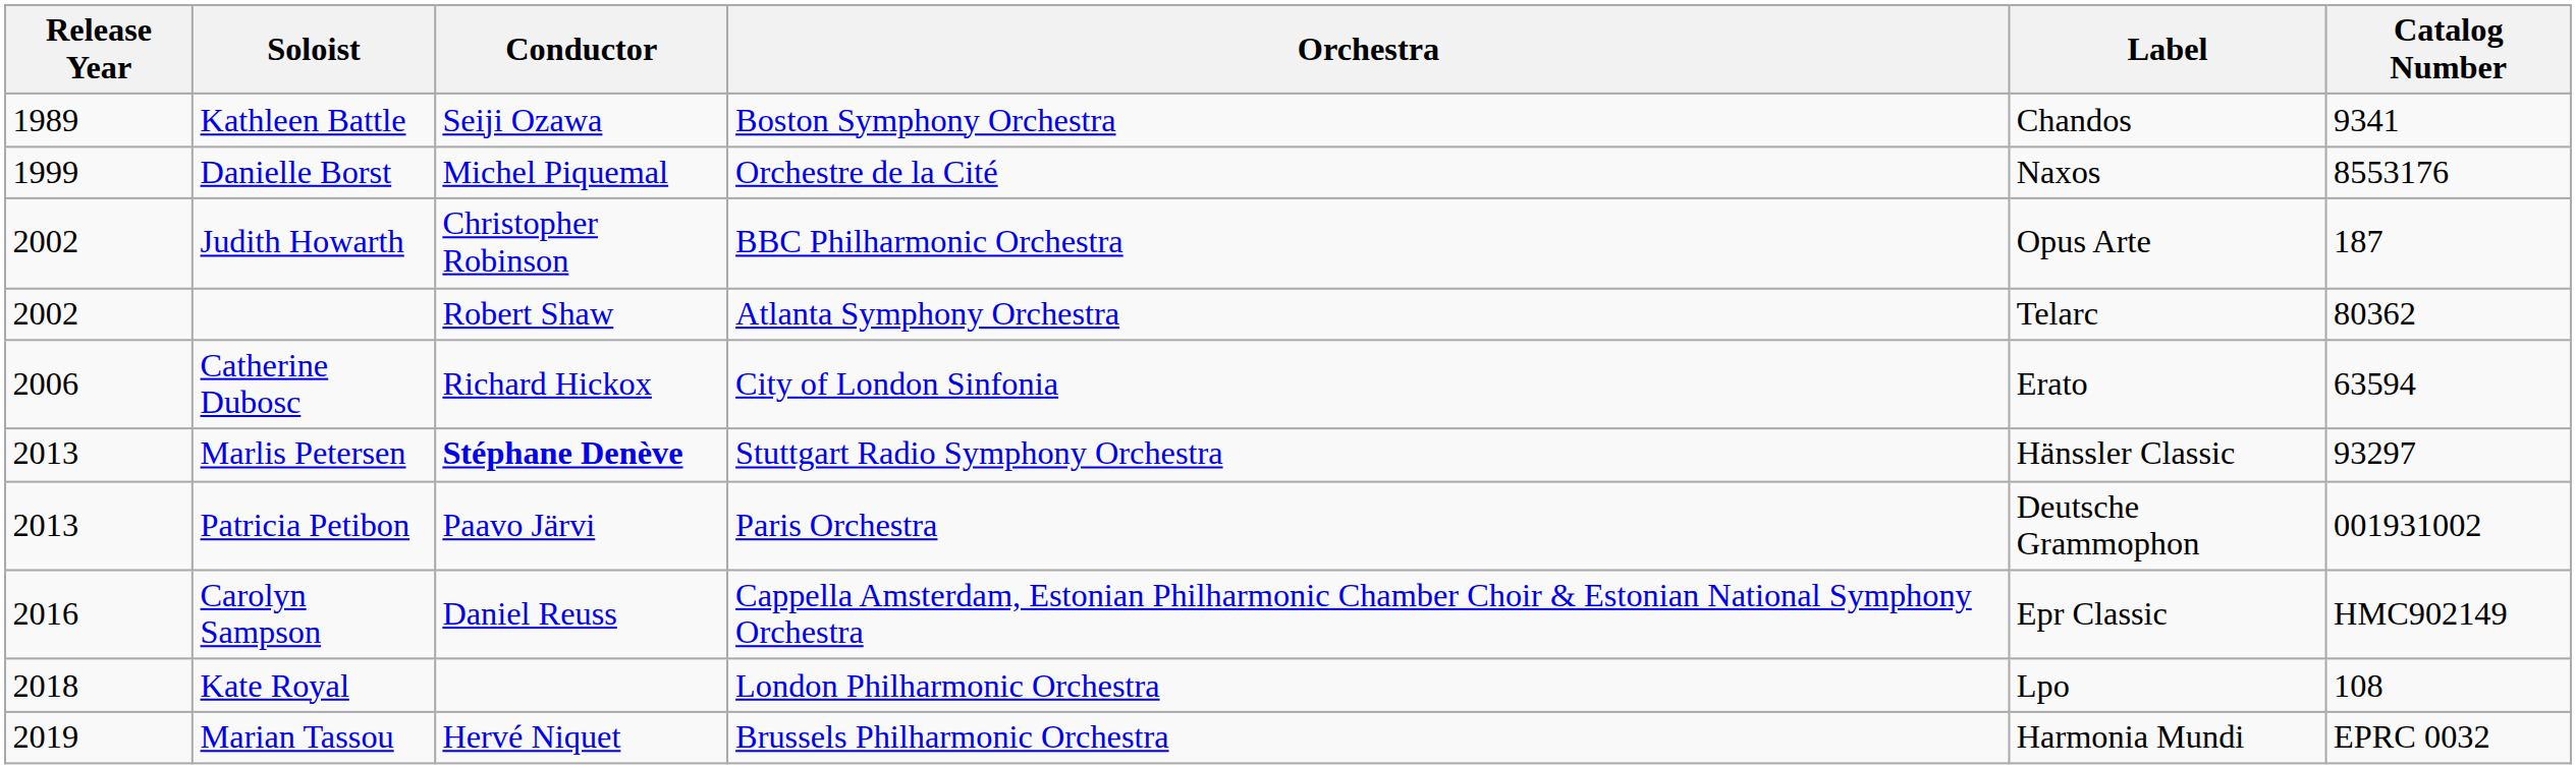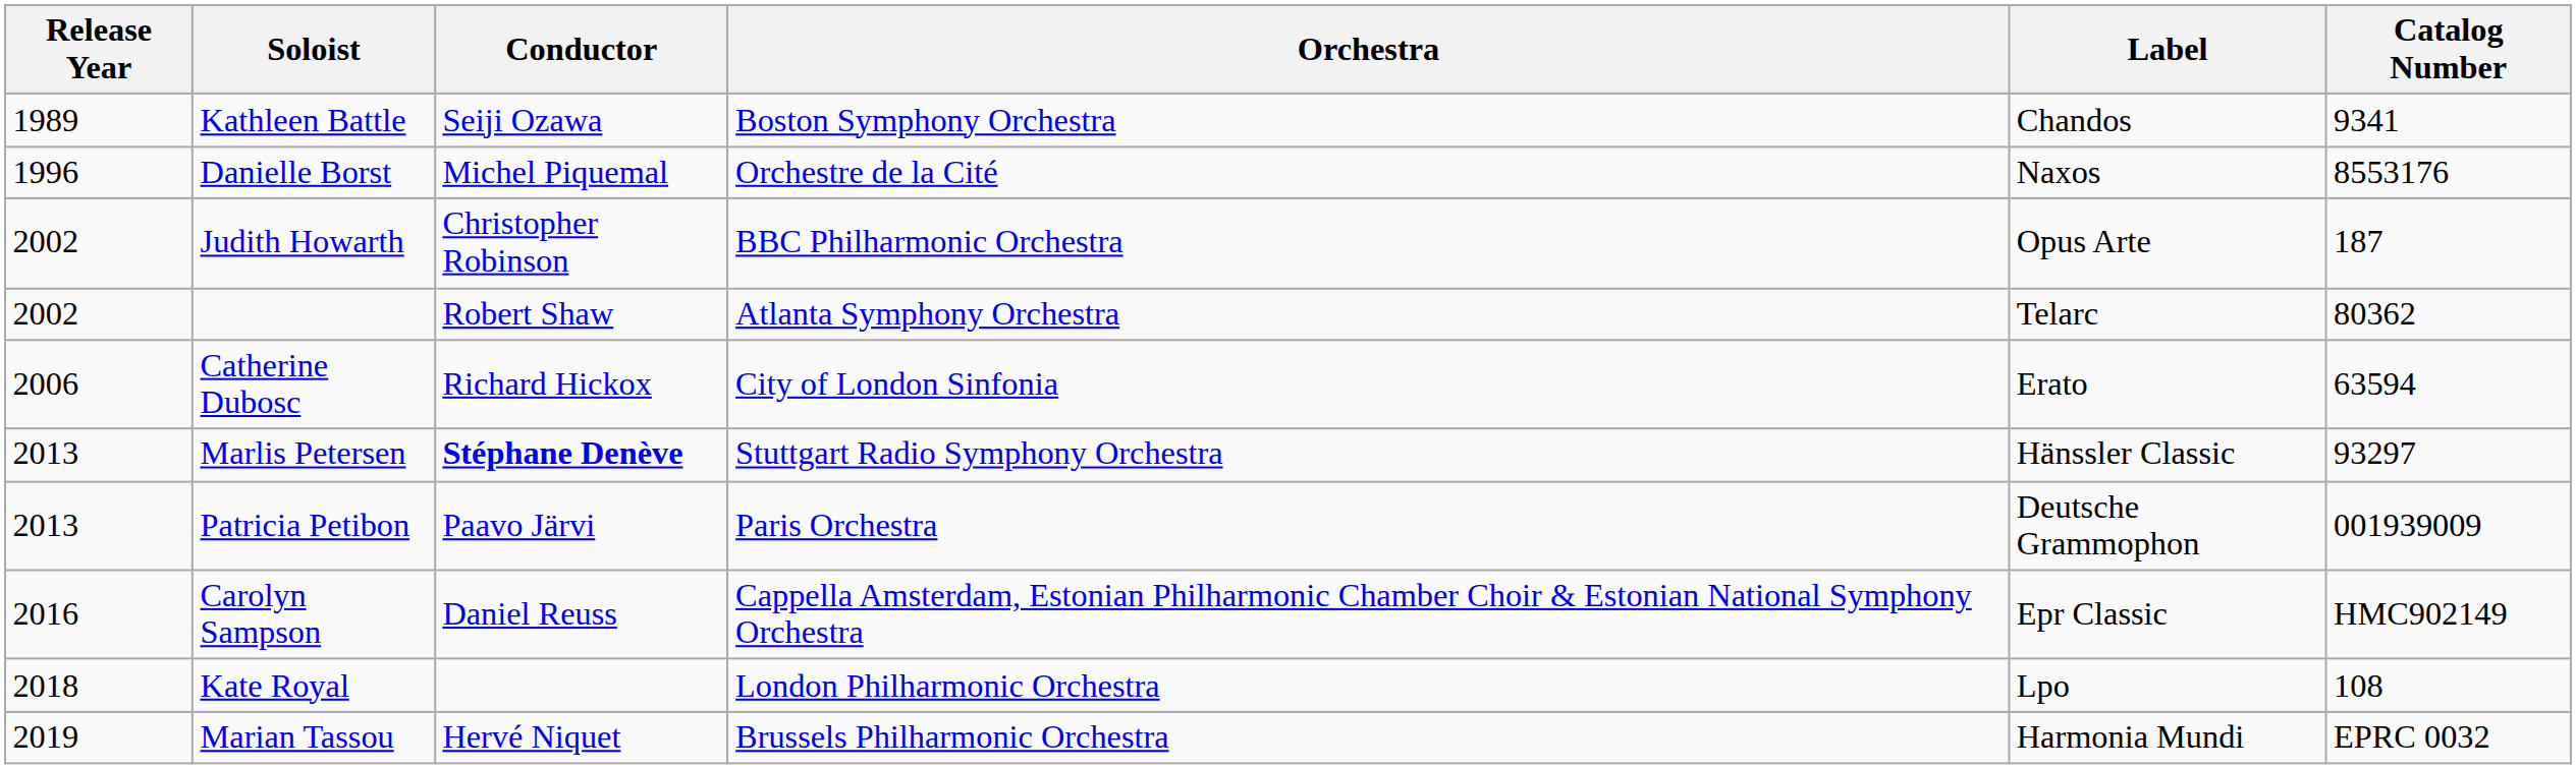 <table class="wikitable">
 <tr>
 <th>Release Year</th>
 <th>Soloist</th>
 <th>Conductor</th>
 <th>Orchestra</th>
 <th>Label</th>
 <th>Catalog Number</th>
 </tr>
 <tr>
 <td>1989</td>
 <td><a href='#'>Kathleen Battle</a></td>
 <td><a href='#'>Seiji Ozawa</a></td>
 <td><a href='#'>Boston Symphony Orchestra</a></td>
 <td>Chandos</td>
 <td>9341</td>
 </tr>
 <tr>
-<td>1999</td>
+<td>1996</td>
 <td><a href='#'>Danielle Borst</a></td>
 <td><a href='#'>Michel Piquemal</a></td>
 <td><a href='#'>Orchestre de la Cité</a></td>
 <td>Naxos</td>
 <td>8553176</td>
 </tr>
 <tr>
 <td>2002</td>
 <td><a href='#'>Judith Howarth</a></td>
 <td><a href='#'>Christopher Robinson</a></td>
 <td><a href='#'>BBC Philharmonic Orchestra</a></td>
 <td>Opus Arte</td>
 <td>187</td>
 </tr>
 <tr>
 <td>2002</td>
 <td></td>
 <td><a href='#'>Robert Shaw</a></td>
 <td><a href='#'>Atlanta Symphony Orchestra</a></td>
 <td>Telarc</td>
 <td>80362</td>
 </tr>
 <tr>
 <td>2006</td>
 <td><a href='#'>Catherine Dubosc</a></td>
 <td><a href='#'>Richard Hickox</a></td>
 <td><a href='#'>City of London Sinfonia</a></td>
 <td>Erato</td>
 <td>63594</td>
 </tr>
 <tr>
 <td>2013</td>
 <td><a href='#'>Marlis Petersen</a></td>
 <td><strong><a href='#'>Stéphane Denève</a></strong></td>
 <td><a href='#'>Stuttgart Radio Symphony Orchestra</a></td>
 <td>Hänssler Classic</td>
 <td>93297</td>
 </tr>
 <tr>
 <td>2013</td>
 <td><a href='#'>Patricia Petibon</a></td>
 <td><a href='#'>Paavo Järvi</a></td>
 <td><a href='#'>Paris Orchestra</a></td>
 <td>Deutsche Grammophon</td>
-<td>001931002</td>
+<td>001939009</td>
 </tr>
 <tr>
 <td>2016</td>
 <td><a href='#'>Carolyn Sampson</a></td>
 <td><a href='#'>Daniel Reuss</a></td>
 <td><a href='#'>Cappella Amsterdam, Estonian Philharmonic Chamber Choir & Estonian National Symphony Orchestra</a></td>
 <td>Epr Classic</td>
 <td>HMC902149</td>
 </tr>
 <tr>
 <td>2018</td>
 <td><a href='#'>Kate Royal</a></td>
 <td></td>
 <td><a href='#'>London Philharmonic Orchestra</a></td>
 <td>Lpo</td>
 <td>108</td>
 </tr>
 <tr>
 <td>2019</td>
 <td><a href='#'>Marian Tassou</a></td>
 <td><a href='#'>Hervé Niquet</a></td>
 <td><a href='#'>Brussels Philharmonic Orchestra</a></td>
 <td>Harmonia Mundi</td>
 <td>EPRC 0032</td>
 </tr>
 </table>
